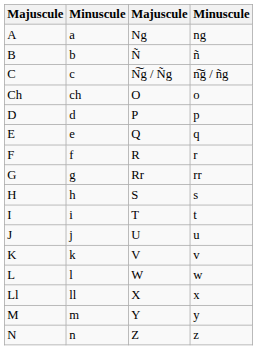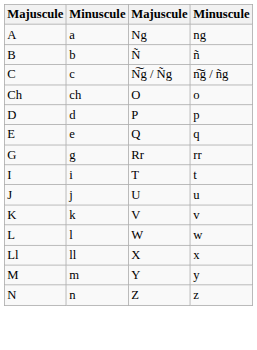 <table class="wikitable">
 <tr>
 <th>Majuscule</th>
 <th>Minuscule</th>
 <th>Majuscule</th>
 <th>Minuscule</th>
 </tr>
 <tr>
 <td>A</td>
 <td>a</td>
 <td>Ng</td>
 <td>ng</td>
 </tr>
 <tr>
 <td>B</td>
 <td>b</td>
 <td>Ñ</td>
 <td>ñ</td>
 </tr>
 <tr>
 <td>C</td>
 <td>c</td>
 <td>N͠g / Ñg</td>
 <td>n͠g / ñg</td>
 </tr>
 <tr>
 <td>Ch</td>
 <td>ch</td>
 <td>O</td>
 <td>o</td>
 </tr>
 <tr>
 <td>D</td>
 <td>d</td>
 <td>P</td>
 <td>p</td>
 </tr>
 <tr>
 <td>E</td>
 <td>e</td>
 <td>Q</td>
 <td>q</td>
 </tr>
 <tr>
-<td>F</td>
-<td>f</td>
-<td>R</td>
-<td>r</td>
-</tr>
-<tr>
 <td>G</td>
 <td>g</td>
 <td>Rr</td>
 <td>rr</td>
-</tr>
-<tr>
-<td>H</td>
-<td>h</td>
-<td>S</td>
-<td>s</td>
 </tr>
 <tr>
 <td>I</td>
 <td>i</td>
 <td>T</td>
 <td>t</td>
 </tr>
 <tr>
 <td>J</td>
 <td>j</td>
 <td>U</td>
 <td>u</td>
 </tr>
 <tr>
 <td>K</td>
 <td>k</td>
 <td>V</td>
 <td>v</td>
 </tr>
 <tr>
 <td>L</td>
 <td>l</td>
 <td>W</td>
 <td>w</td>
 </tr>
 <tr>
 <td>Ll</td>
 <td>ll</td>
 <td>X</td>
 <td>x</td>
 </tr>
 <tr>
 <td>M</td>
 <td>m</td>
 <td>Y</td>
 <td>y</td>
 </tr>
 <tr>
 <td>N</td>
 <td>n</td>
 <td>Z</td>
 <td>z</td>
 </tr>
 </table>
